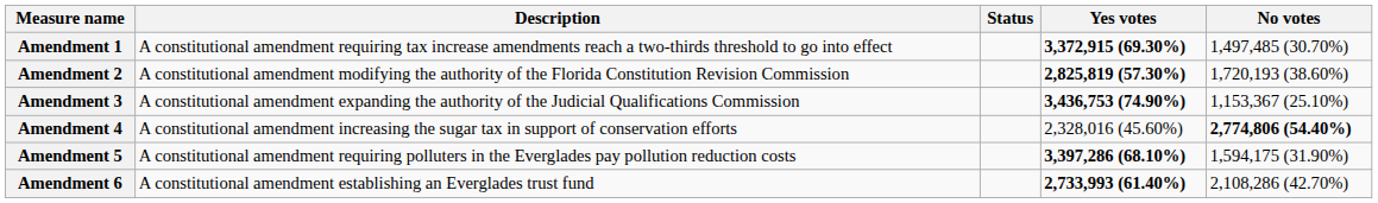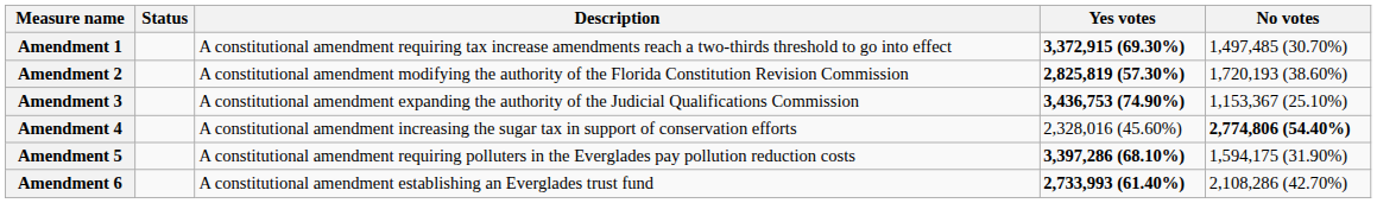 <table class="wikitable sortable plainrowheaders" style="width:100%">
 <tr>
 <th scope="col">Measure name</th>
+<th scope="col">Status</th>
 <th class="unsortable" scope="col">Description</th>
-<th scope="col">Status</th>
 <th scope="col">Yes votes</th>
 <th scope="col">No votes</th>
 </tr>
 <tr>
 <th scope="row">Amendment 1</th>
+<td></td>
 <td>A constitutional amendment requiring tax increase amendments reach a two-thirds threshold to go into effect</td>
-<td></td>
 <td><strong>3,372,915 (69.30%)</strong></td>
 <td>1,497,485 (30.70%)</td>
 </tr>
 <tr>
 <th scope="row">Amendment 2</th>
+<td></td>
 <td>A constitutional amendment modifying the authority of the Florida Constitution Revision Commission</td>
-<td></td>
 <td><strong>2,825,819 (57.30%)</strong></td>
 <td>1,720,193 (38.60%)</td>
 </tr>
 <tr>
 <th scope="row">Amendment 3</th>
+<td></td>
 <td>A constitutional amendment expanding the authority of the Judicial Qualifications Commission</td>
-<td></td>
 <td><strong>3,436,753 (74.90%)</strong></td>
 <td>1,153,367 (25.10%)</td>
 </tr>
 <tr>
 <th scope="row">Amendment 4</th>
+<td></td>
 <td>A constitutional amendment increasing the sugar tax in support of conservation efforts</td>
-<td></td>
 <td>2,328,016 (45.60%)</td>
 <td><strong>2,774,806 (54.40%)</strong></td>
 </tr>
 <tr>
 <th scope="row">Amendment 5</th>
+<td></td>
 <td>A constitutional amendment requiring polluters in the Everglades pay pollution reduction costs</td>
-<td></td>
 <td><strong>3,397,286 (68.10%)</strong></td>
 <td>1,594,175 (31.90%)</td>
 </tr>
 <tr>
 <th scope="row">Amendment 6</th>
+<td></td>
 <td>A constitutional amendment establishing an Everglades trust fund</td>
-<td></td>
 <td><strong>2,733,993 (61.40%)</strong></td>
 <td>2,108,286 (42.70%)</td>
 </tr>
 </table>
